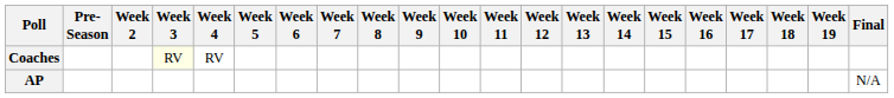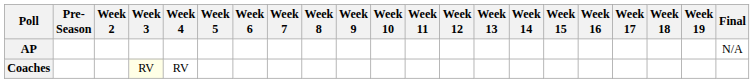 <table class="wikitable" style="white-space:nowrap;font-size:90%">
 <tr>
 <th>Poll</th>
 <th>Pre-<br>Season</th>
 <th>Week<br>2</th>
 <th>Week<br>3</th>
 <th>Week<br>4</th>
 <th>Week<br>5</th>
 <th>Week<br>6</th>
 <th>Week<br>7</th>
 <th>Week<br>8</th>
 <th>Week<br>9</th>
 <th>Week<br>10</th>
 <th>Week<br>11</th>
 <th>Week<br>12</th>
 <th>Week<br>13</th>
 <th>Week<br>14</th>
 <th>Week<br>15</th>
 <th>Week<br>16</th>
 <th>Week<br>17</th>
 <th>Week<br>18</th>
 <th>Week<br>19</th>
 <th>Final</th>
 </tr>
 <tr style="text-align:center;">
+<th>AP</th>
+<td style="background:#FFF;"></td>
+<td style="background:#FFF;"></td>
+<td style="background:#FFF;"></td>
+<td style="background:#FFF;"></td>
+<td style="background:#FFF;"></td>
+<td style="background:#FFF;"></td>
+<td style="background:#FFF;"></td>
+<td style="background:#FFF;"></td>
+<td style="background:#FFF;"></td>
+<td style="background:#FFF;"></td>
+<td style="background:#FFF;"></td>
+<td style="background:#FFF;"></td>
+<td style="background:#FFF;"></td>
+<td style="background:#FFF;"></td>
+<td style="background:#FFF;"></td>
+<td style="background:#FFF;"></td>
+<td style="background:#FFF;"></td>
+<td style="background:#FFF;"></td>
+<td style="background:#FFF;"></td>
+<td style="background:#FFF;">N/A</td>
+</tr>
+<tr style="text-align:center;">
 <th>Coaches</th>
 <td style="background:#FFF;"></td>
 <td style="background:#FFF;"></td>
 <td style="background:#FFFFE6;">RV</td>
 <td style="background:#FFF;">RV</td>
 <td style="background:#FFF;"></td>
 <td style="background:#FFF;"></td>
 <td style="background:#FFF;"></td>
 <td style="background:#FFF;"></td>
 <td style="background:#FFF;"></td>
 <td style="background:#FFF;"></td>
 <td style="background:#FFF;"></td>
 <td style="background:#FFF;"></td>
 <td style="background:#FFF;"></td>
 <td style="background:#FFF;"></td>
 <td style="background:#FFF;"></td>
 <td style="background:#FFF;"></td>
 <td style="background:#FFF;"></td>
 <td style="background:#FFF;"></td>
 <td style="background:#FFF;"></td>
 <td style="background:#FFF;"></td>
 </tr>
-<tr style="text-align:center;">
-<th>AP</th>
-<td style="background:#FFF;"></td>
-<td style="background:#FFF;"></td>
-<td style="background:#FFF;"></td>
-<td style="background:#FFF;"></td>
-<td style="background:#FFF;"></td>
-<td style="background:#FFF;"></td>
-<td style="background:#FFF;"></td>
-<td style="background:#FFF;"></td>
-<td style="background:#FFF;"></td>
-<td style="background:#FFF;"></td>
-<td style="background:#FFF;"></td>
-<td style="background:#FFF;"></td>
-<td style="background:#FFF;"></td>
-<td style="background:#FFF;"></td>
-<td style="background:#FFF;"></td>
-<td style="background:#FFF;"></td>
-<td style="background:#FFF;"></td>
-<td style="background:#FFF;"></td>
-<td style="background:#FFF;"></td>
-<td style="background:#FFF;">N/A</td>
-</tr>
 </table>
